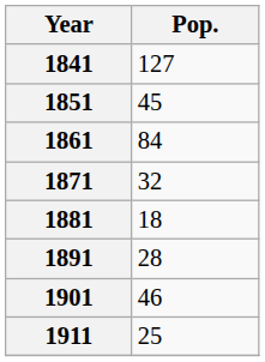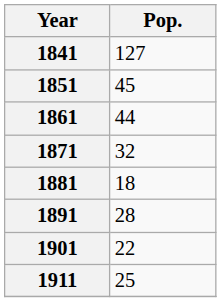 <table class="wikitable" style="margin:0; border:1px solid darkgrey;">
 <tr>
 <th style="width:75px;">Year</th>
 <th style="width:75px;">Pop.</th>
 </tr>
 <tr>
 <th>1841</th>
 <td>127 </td>
 </tr>
 <tr>
 <th>1851</th>
 <td>45 </td>
 </tr>
 <tr>
 <th>1861</th>
-<td>84 </td>
+<td>44 </td>
 </tr>
 <tr>
 <th>1871</th>
 <td>32 </td>
 </tr>
 <tr>
 <th>1881</th>
 <td>18 </td>
 </tr>
 <tr>
 <th>1891</th>
 <td>28 </td>
 </tr>
 <tr>
 <th>1901</th>
-<td>46 </td>
+<td>22 </td>
 </tr>
 <tr>
 <th>1911</th>
 <td>25 </td>
 </tr>
 <tr>
 </tr>
 </table>
